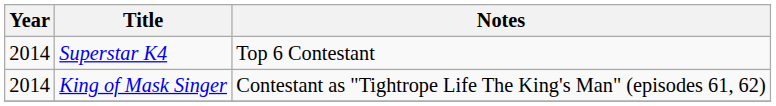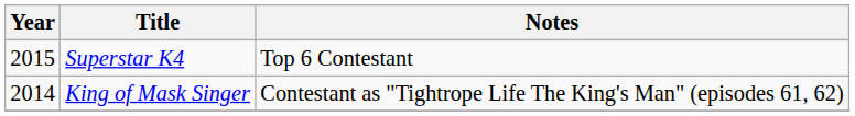 <table class="wikitable">
 <tr>
 <th>Year</th>
 <th>Title</th>
 <th>Notes</th>
 </tr>
 <tr>
-<td>2014</td>
+<td>2015</td>
 <td><em><a href='#'>Superstar K4</a></em></td>
 <td>Top 6 Contestant</td>
 </tr>
 <tr>
 <td>2014</td>
 <td><em><a href='#'>King of Mask Singer</a></em></td>
 <td>Contestant as "Tightrope Life The King's Man" (episodes 61, 62)</td>
 </tr>
 <tr>
 </tr>
 </table>
